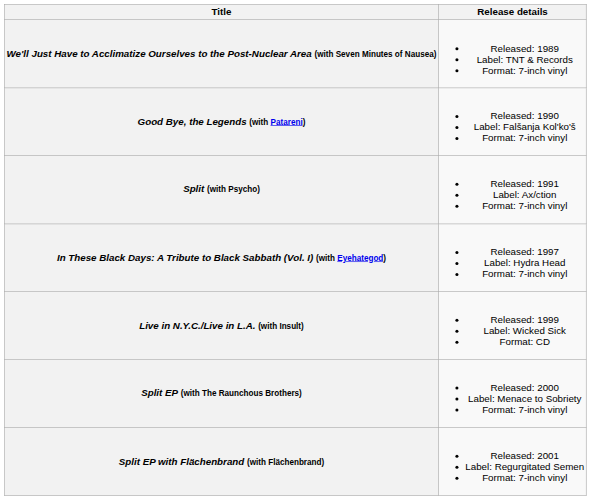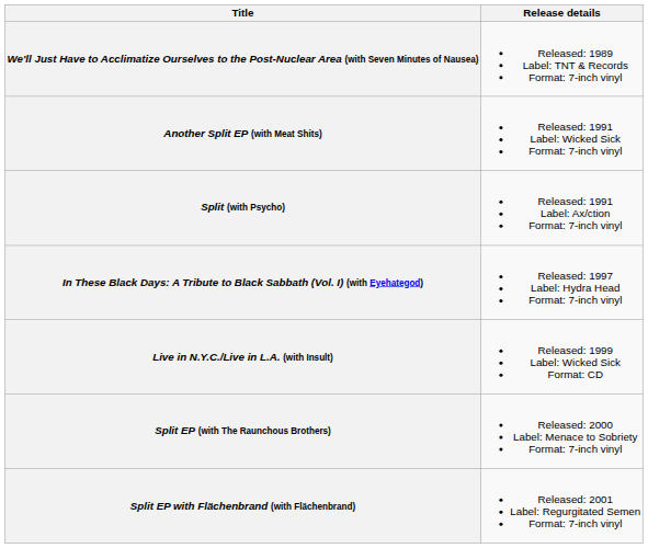 <table class="wikitable plainrowheaders" style="text-align:center;">
 <tr>
 <th scope="col">Title</th>
 <th scope="col">Release details</th>
 </tr>
 <tr>
 <th scope="row"><em>We'll Just Have to Acclimatize Ourselves to the Post-Nuclear Area</em> <small>(with Seven Minutes of Nausea)</small></th>
 <td><br><ul><li>Released: 1989</li><li>Label: TNT & Records</li><li>Format: 7-inch vinyl</li></ul></td>
 </tr>
 <tr>
-<th scope="row"><em>Good Bye, the Legends</em> <small>(with <a href='#'>Patareni</a>)</small></th>
-<td><br><ul><li>Released: 1990</li><li>Label: Falšanja Kol'ko'š</li><li>Format: 7-inch vinyl</li></ul></td>
+<th scope="row"><em>Another Split EP</em> <small>(with Meat Shits)</small></th>
+<td><br><ul><li>Released: 1991</li><li>Label: Wicked Sick</li><li>Format: 7-inch vinyl</li></ul></td>
 </tr>
 <tr>
 <th scope="row"><em>Split</em> <small>(with Psycho)</small></th>
 <td><br><ul><li>Released: 1991</li><li>Label: Ax/ction</li><li>Format: 7-inch vinyl</li></ul></td>
 </tr>
 <tr>
 <th scope="row"><em>In These Black Days: A Tribute to Black Sabbath (Vol. I)</em> <small>(with <a href='#'>Eyehategod</a>)</small></th>
 <td><br><ul><li>Released: 1997</li><li>Label: Hydra Head</li><li>Format: 7-inch vinyl</li></ul></td>
 </tr>
 <tr>
 <th scope="row"><em>Live in N.Y.C./Live in L.A.</em> <small>(with Insult)</small></th>
 <td><br><ul><li>Released: 1999</li><li>Label: Wicked Sick</li><li>Format: CD</li></ul></td>
 </tr>
 <tr>
 <th scope="row"><em>Split EP</em> <small>(with The Raunchous Brothers)</small></th>
 <td><br><ul><li>Released: 2000</li><li>Label: Menace to Sobriety</li><li>Format: 7-inch vinyl</li></ul></td>
 </tr>
 <tr>
 <th scope="row"><em>Split EP with Flächenbrand</em> <small>(with Flächenbrand)</small></th>
 <td><br><ul><li>Released: 2001</li><li>Label: Regurgitated Semen</li><li>Format: 7-inch vinyl</li></ul></td>
 </tr>
 </table>
